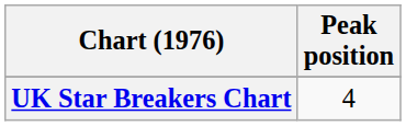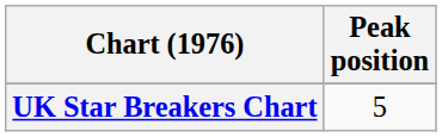 <table class="wikitable plainrowheaders" style="text-align:center">
 <tr>
 <th>Chart (1976)</th>
 <th>Peak<br>position</th>
 </tr>
 <tr>
 </tr>
 <tr>
 </tr>
 <tr>
 </tr>
 <tr>
 </tr>
 <tr>
 <th scope="row"><a href='#'>UK Star Breakers Chart</a></th>
-<td style="text-align:center;">4</td>
+<td style="text-align:center;">5</td>
 </tr>
 </table>
